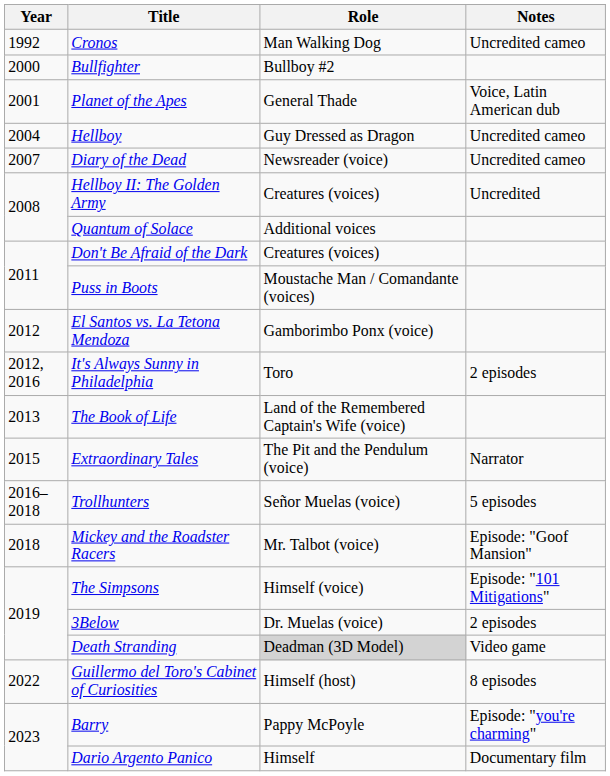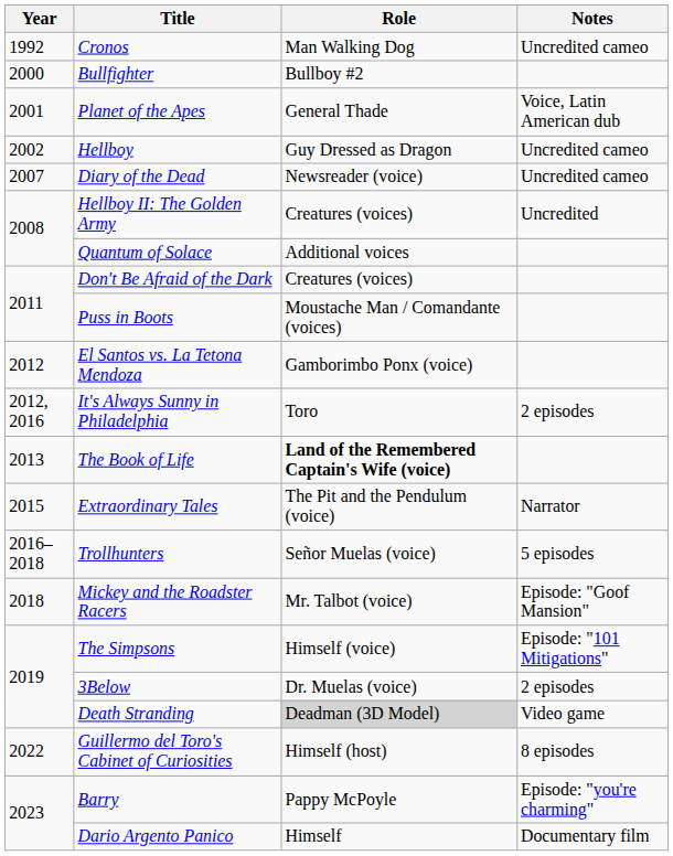 <table class="wikitable">
 <tr>
 <th rowspan="2">Year</th>
 <th rowspan="2">Title</th>
 </tr>
 <tr>
 <th>Role</th>
 <th>Notes</th>
 </tr>
 <tr>
 <td>1992</td>
 <td><em><a href='#'>Cronos</a></em></td>
 <td>Man Walking Dog</td>
 <td>Uncredited cameo</td>
 </tr>
 <tr>
 <td>2000</td>
 <td><em><a href='#'>Bullfighter</a></em></td>
 <td>Bullboy #2</td>
 <td></td>
 </tr>
 <tr>
 <td>2001</td>
 <td><em><a href='#'>Planet of the Apes</a></em></td>
 <td>General Thade</td>
 <td>Voice, Latin American dub</td>
 </tr>
 <tr>
-<td>2004</td>
+<td>2002</td>
 <td><em><a href='#'>Hellboy</a></em></td>
 <td>Guy Dressed as Dragon</td>
 <td>Uncredited cameo</td>
 </tr>
 <tr>
 <td>2007</td>
 <td><em><a href='#'>Diary of the Dead</a></em></td>
 <td>Newsreader (voice)</td>
 <td>Uncredited cameo</td>
 </tr>
 <tr>
 <td rowspan=2>2008</td>
 <td><em><a href='#'>Hellboy II: The Golden Army</a></em></td>
 <td>Creatures (voices)</td>
 <td>Uncredited</td>
 </tr>
 <tr>
 <td><em><a href='#'>Quantum of Solace</a></em></td>
 <td>Additional voices</td>
 <td></td>
 </tr>
 <tr>
 <td rowspan=2>2011</td>
 <td><em><a href='#'>Don't Be Afraid of the Dark</a></em></td>
 <td>Creatures (voices)</td>
 <td></td>
 </tr>
 <tr>
 <td><em><a href='#'>Puss in Boots</a></em></td>
 <td>Moustache Man / Comandante (voices)</td>
 <td></td>
 </tr>
 <tr>
 <td>2012</td>
 <td><em><a href='#'>El Santos vs. La Tetona Mendoza</a></em></td>
 <td>Gamborimbo Ponx (voice)</td>
 <td></td>
 </tr>
 <tr>
 <td>2012, 2016</td>
 <td><em><a href='#'>It's Always Sunny in Philadelphia</a></em></td>
 <td>Toro</td>
 <td>2 episodes</td>
 </tr>
 <tr>
 <td>2013</td>
 <td><em><a href='#'>The Book of Life</a></em></td>
-<td>Land of the Remembered Captain's Wife (voice)</td>
+<td><strong>Land of the Remembered Captain's Wife (voice)</strong></td>
 <td></td>
 </tr>
 <tr>
 <td>2015</td>
 <td><em><a href='#'>Extraordinary Tales</a></em></td>
 <td>The Pit and the Pendulum (voice)</td>
 <td>Narrator</td>
 </tr>
 <tr>
 <td>2016–2018</td>
 <td><em><a href='#'>Trollhunters</a></em></td>
 <td>Señor Muelas (voice)</td>
 <td>5 episodes</td>
 </tr>
 <tr>
 <td>2018</td>
 <td><em><a href='#'>Mickey and the Roadster Racers</a></em></td>
 <td>Mr. Talbot (voice)</td>
 <td>Episode: "Goof Mansion"</td>
 </tr>
 <tr>
 <td rowspan="3">2019</td>
 <td><em><a href='#'>The Simpsons</a></em></td>
 <td>Himself (voice)</td>
 <td>Episode: "<a href='#'>101 Mitigations</a>"</td>
 </tr>
 <tr>
 <td><em><a href='#'>3Below</a></em></td>
 <td>Dr. Muelas (voice)</td>
 <td>2 episodes</td>
 </tr>
 <tr>
 <td><em><a href='#'>Death Stranding</a></em></td>
 <td style="background: lightgrey;">Deadman (3D Model)</td>
 <td>Video game</td>
 </tr>
 <tr>
 <td>2022</td>
 <td><em><a href='#'>Guillermo del Toro's Cabinet of Curiosities</a></em></td>
 <td>Himself (host)</td>
 <td>8 episodes</td>
 </tr>
 <tr>
 <td rowspan=2>2023</td>
 <td><em><a href='#'>Barry</a></em></td>
 <td>Pappy McPoyle</td>
 <td>Episode: "<a href='#'>you're charming</a>"</td>
 </tr>
 <tr>
 <td><em><a href='#'>Dario Argento Panico</a></em></td>
 <td>Himself</td>
 <td>Documentary film</td>
 </tr>
 </table>
